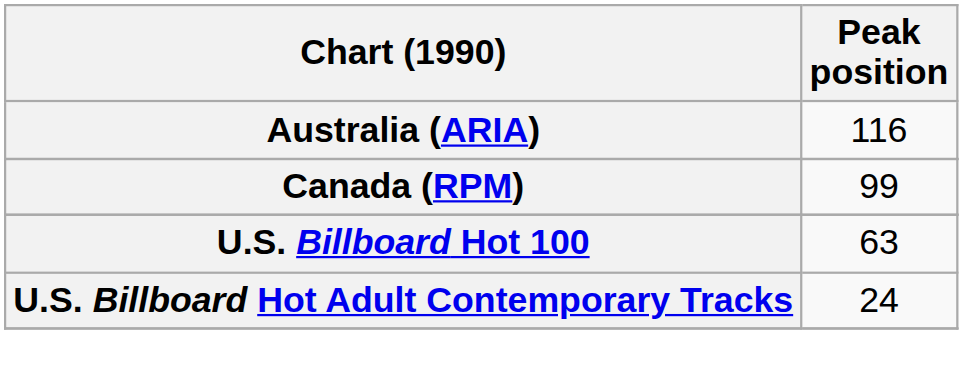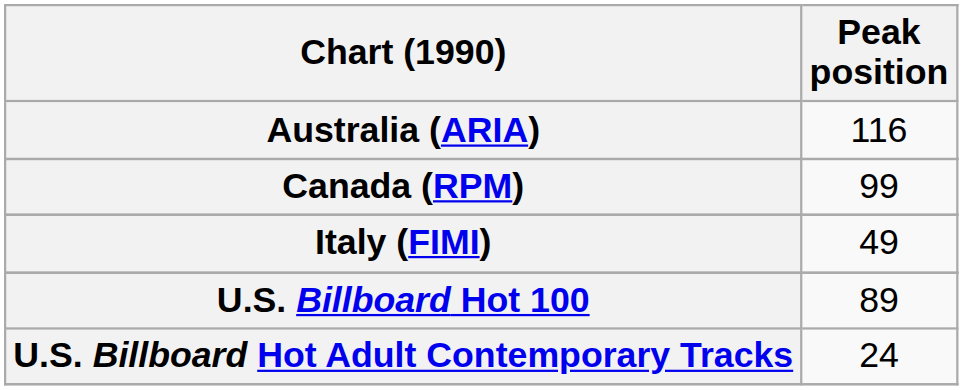 <table class="wikitable sortable plainrowheaders" style="text-align:center;">
 <tr>
 <th>Chart (1990)</th>
 <th>Peak<br>position</th>
 </tr>
 <tr>
 <th scope="row">Australia (<a href='#'>ARIA</a>)</th>
 <td style="text-align:center;">116</td>
 </tr>
 <tr>
 </tr>
 <tr>
 <th scope="row">Canada (<a href='#'>RPM</a>)</th>
 <td style="text-align:center;">99</td>
 </tr>
 <tr>
 </tr>
 <tr>
 </tr>
 <tr>
+<th scope="row">Italy (<a href='#'>FIMI</a>)</th>
+<td style="text-align:center;">49</td>
+</tr>
+<tr>
 </tr>
 <tr>
 </tr>
 <tr>
 <th scope="row">U.S. <a href='#'><em>Billboard</em> Hot 100</a></th>
-<td style="text-align:center;">63</td>
+<td style="text-align:center;">89</td>
 </tr>
 <tr>
 <th scope="row">U.S. <em>Billboard</em> <a href='#'>Hot Adult Contemporary Tracks</a></th>
 <td style="text-align:center;">24</td>
 </tr>
 <tr>
 </tr>
 </table>
